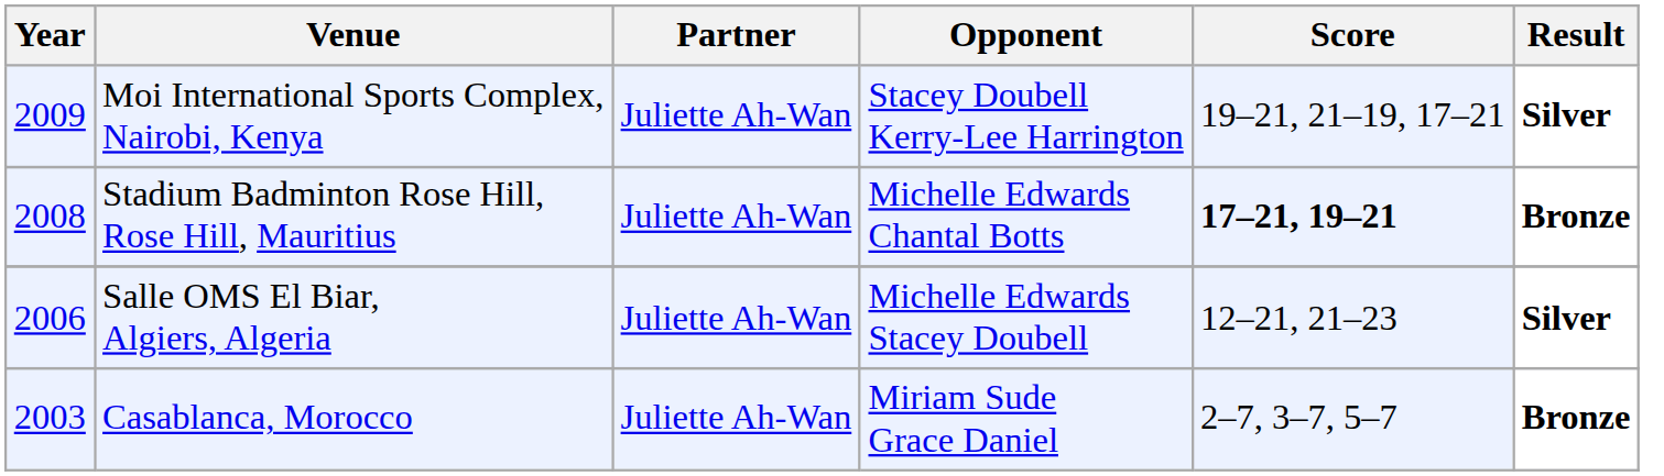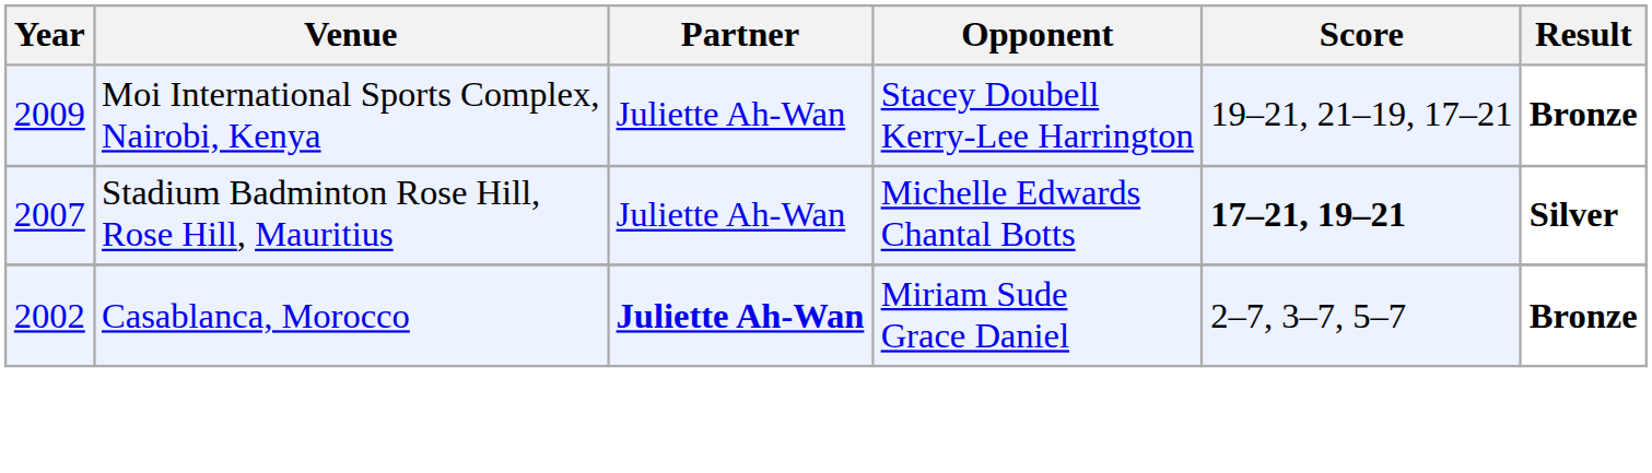 <table class="sortable wikitable" style="font-size: 90%;">
 <tr>
 <th>Year</th>
 <th>Venue</th>
 <th>Partner</th>
 <th>Opponent</th>
 <th>Score</th>
 <th>Result</th>
 </tr>
 <tr style="background:#ECF2FF">
 <td align="center"><a href='#'>2009</a></td>
 <td align="left">Moi International Sports Complex,<br><a href='#'>Nairobi, Kenya</a></td>
 <td align="left"> <a href='#'>Juliette Ah-Wan</a></td>
 <td align="left"> <a href='#'>Stacey Doubell</a> <br>  <a href='#'>Kerry-Lee Harrington</a></td>
 <td align="left">19–21, 21–19, 17–21</td>
-<td style="text-align:left; background:white"> <strong>Silver</strong></td>
-</tr>
-<tr>
-</tr>
-<tr style="background:#ECF2FF">
-<td align="center"><a href='#'>2008</a></td>
-<td align="left">Stadium Badminton Rose Hill,<br><a href='#'>Rose Hill</a>, <a href='#'>Mauritius</a></td>
-<td align="left"> <a href='#'>Juliette Ah-Wan</a></td>
-<td align="left"> <a href='#'>Michelle Edwards</a> <br>  <a href='#'>Chantal Botts</a></td>
-<td align="left"><strong>17–21, 19–21</strong></td>
 <td style="text-align:left; background:white"> <strong>Bronze</strong></td>
 </tr>
 <tr>
 </tr>
 <tr style="background:#ECF2FF">
-<td align="center"><a href='#'>2006</a></td>
-<td align="left">Salle OMS El Biar,<br><a href='#'>Algiers, Algeria</a></td>
+<td align="center"><a href='#'>2007</a></td>
+<td align="left">Stadium Badminton Rose Hill,<br><a href='#'>Rose Hill</a>, <a href='#'>Mauritius</a></td>
 <td align="left"> <a href='#'>Juliette Ah-Wan</a></td>
-<td align="left"> <a href='#'>Michelle Edwards</a> <br>  <a href='#'>Stacey Doubell</a></td>
-<td align="left">12–21, 21–23</td>
+<td align="left"> <a href='#'>Michelle Edwards</a> <br>  <a href='#'>Chantal Botts</a></td>
+<td align="left"><strong>17–21, 19–21</strong></td>
 <td style="text-align:left; background:white"> <strong>Silver</strong></td>
 </tr>
 <tr>
 </tr>
+<tr>
+</tr>
 <tr style="background:#ECF2FF">
-<td align="center"><a href='#'>2003</a></td>
+<td align="center"><a href='#'>2002</a></td>
 <td align="left"><a href='#'>Casablanca, Morocco</a></td>
-<td align="left"> <a href='#'>Juliette Ah-Wan</a></td>
+<td align="left"><strong> <a href='#'>Juliette Ah-Wan</a></strong></td>
 <td align="left"> <a href='#'>Miriam Sude</a> <br>  <a href='#'>Grace Daniel</a></td>
 <td align="left">2–7, 3–7, 5–7</td>
 <td style="text-align:left; background:white"> <strong>Bronze</strong></td>
 </tr>
 </table>
